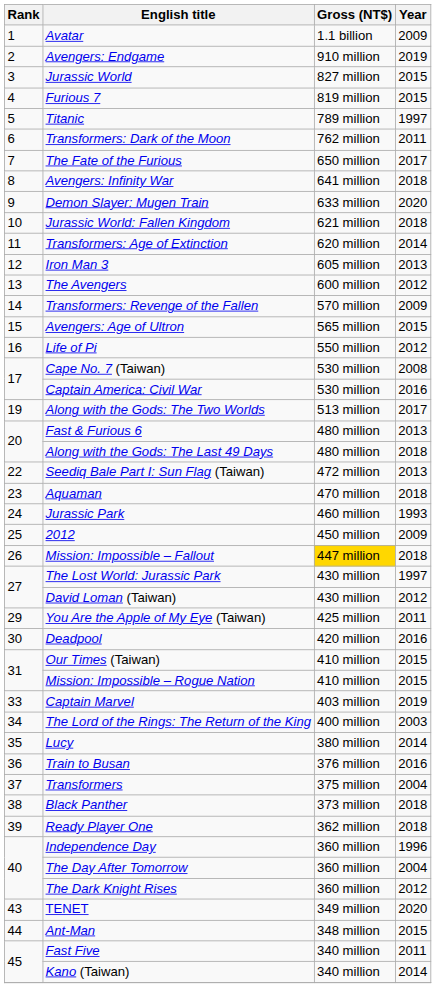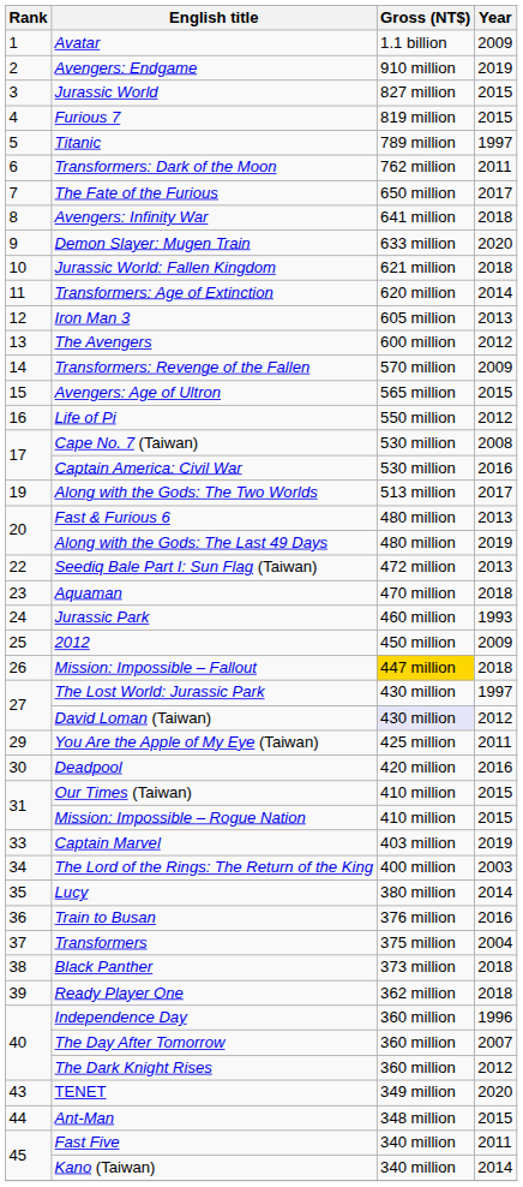 <table class="wikitable sortable">
 <tr>
 <th>Rank</th>
 <th>English title</th>
 <th>Gross (NT$)</th>
 <th>Year</th>
 </tr>
 <tr>
 <td>1</td>
 <td><em><a href='#'>Avatar</a></em></td>
 <td>1.1 billion</td>
 <td>2009</td>
 </tr>
 <tr>
 <td>2</td>
 <td><em><a href='#'>Avengers: Endgame</a></em></td>
 <td>910 million</td>
 <td>2019</td>
 </tr>
 <tr>
 <td>3</td>
 <td><em><a href='#'>Jurassic World</a></em></td>
 <td>827 million</td>
 <td>2015</td>
 </tr>
 <tr>
 <td>4</td>
 <td><em><a href='#'>Furious 7</a></em></td>
 <td>819 million</td>
 <td>2015</td>
 </tr>
 <tr>
 <td>5</td>
 <td><em><a href='#'>Titanic</a></em></td>
 <td>789 million</td>
 <td>1997</td>
 </tr>
 <tr>
 <td>6</td>
 <td><em><a href='#'>Transformers: Dark of the Moon</a></em></td>
 <td>762 million</td>
 <td>2011</td>
 </tr>
 <tr>
 <td>7</td>
 <td><em><a href='#'>The Fate of the Furious</a></em></td>
 <td>650 million</td>
 <td>2017</td>
 </tr>
 <tr>
 <td>8</td>
 <td><em><a href='#'>Avengers: Infinity War</a></em></td>
 <td>641 million</td>
 <td>2018</td>
 </tr>
 <tr>
 <td>9</td>
 <td><em><a href='#'>Demon Slayer: Mugen Train</a></em></td>
 <td>633 million</td>
 <td>2020</td>
 </tr>
 <tr>
 <td>10</td>
 <td><em><a href='#'>Jurassic World: Fallen Kingdom</a></em></td>
 <td>621 million</td>
 <td>2018</td>
 </tr>
 <tr>
 <td>11</td>
 <td><em><a href='#'>Transformers: Age of Extinction</a></em></td>
 <td>620 million</td>
 <td>2014</td>
 </tr>
 <tr>
 <td>12</td>
 <td><em><a href='#'>Iron Man 3</a></em></td>
 <td>605 million</td>
 <td>2013</td>
 </tr>
 <tr>
 <td>13</td>
 <td><em><a href='#'>The Avengers</a></em></td>
 <td>600 million</td>
 <td>2012</td>
 </tr>
 <tr>
 <td>14</td>
 <td><em><a href='#'>Transformers: Revenge of the Fallen</a></em></td>
 <td>570 million</td>
 <td>2009</td>
 </tr>
 <tr>
 <td>15</td>
 <td><em><a href='#'>Avengers: Age of Ultron</a></em></td>
 <td>565 million</td>
 <td>2015</td>
 </tr>
 <tr>
 <td>16</td>
 <td><em><a href='#'>Life of Pi</a></em></td>
 <td>550 million</td>
 <td>2012</td>
 </tr>
 <tr>
 <td rowspan="2">17</td>
 <td><em><a href='#'>Cape No. 7</a></em> (Taiwan)</td>
 <td>530 million</td>
 <td>2008</td>
 </tr>
 <tr>
 <td><em><a href='#'>Captain America: Civil War</a></em></td>
 <td>530 million</td>
 <td>2016</td>
 </tr>
 <tr>
 <td>19</td>
 <td><em><a href='#'>Along with the Gods: The Two Worlds</a></em></td>
 <td>513 million</td>
 <td>2017</td>
 </tr>
 <tr>
 <td rowspan="2">20</td>
 <td><em><a href='#'>Fast & Furious 6</a></em></td>
 <td>480 million</td>
 <td>2013</td>
 </tr>
 <tr>
 <td><em><a href='#'>Along with the Gods: The Last 49 Days</a></em></td>
 <td>480 million</td>
-<td>2018</td>
+<td>2019</td>
 </tr>
 <tr>
 <td>22</td>
 <td><em><a href='#'>Seediq Bale Part I: Sun Flag</a></em> (Taiwan)</td>
 <td>472 million</td>
 <td>2013</td>
 </tr>
 <tr>
 <td>23</td>
 <td><em><a href='#'>Aquaman</a></em></td>
 <td>470 million</td>
 <td>2018</td>
 </tr>
 <tr>
 <td>24</td>
 <td><em><a href='#'>Jurassic Park</a></em></td>
 <td>460 million</td>
 <td>1993</td>
 </tr>
 <tr>
 <td>25</td>
 <td><em><a href='#'>2012</a></em></td>
 <td>450 million</td>
 <td>2009</td>
 </tr>
 <tr>
 <td>26</td>
 <td><em><a href='#'>Mission: Impossible – Fallout</a></em></td>
 <td style="background: gold;">447 million</td>
 <td>2018</td>
 </tr>
 <tr>
 <td rowspan="2">27</td>
 <td><em><a href='#'>The Lost World: Jurassic Park</a></em></td>
 <td>430 million</td>
 <td>1997</td>
 </tr>
 <tr>
 <td><em><a href='#'>David Loman</a></em> (Taiwan)</td>
-<td>430 million</td>
+<td style="background: lavender;">430 million</td>
 <td>2012</td>
 </tr>
 <tr>
 <td>29</td>
 <td><em><a href='#'>You Are the Apple of My Eye</a></em> (Taiwan)</td>
 <td>425 million</td>
 <td>2011</td>
 </tr>
 <tr>
 <td>30</td>
 <td><em><a href='#'>Deadpool</a></em></td>
 <td>420 million</td>
 <td>2016</td>
 </tr>
 <tr>
 <td rowspan="2">31</td>
 <td><em><a href='#'>Our Times</a></em> (Taiwan)</td>
 <td>410 million</td>
 <td>2015</td>
 </tr>
 <tr>
 <td><em><a href='#'>Mission: Impossible – Rogue Nation</a></em></td>
 <td>410 million</td>
 <td>2015</td>
 </tr>
 <tr>
 <td>33</td>
 <td><em><a href='#'>Captain Marvel</a></em></td>
 <td>403 million</td>
 <td>2019</td>
 </tr>
 <tr>
 <td>34</td>
 <td><em><a href='#'>The Lord of the Rings: The Return of the King</a></em></td>
 <td>400 million</td>
 <td>2003</td>
 </tr>
 <tr>
 <td>35</td>
 <td><em><a href='#'>Lucy</a></em></td>
 <td>380 million</td>
 <td>2014</td>
 </tr>
 <tr>
 <td>36</td>
 <td><em><a href='#'>Train to Busan</a></em></td>
 <td>376 million</td>
 <td>2016</td>
 </tr>
 <tr>
 <td>37</td>
 <td><em><a href='#'>Transformers</a></em></td>
 <td>375 million</td>
 <td>2004</td>
 </tr>
 <tr>
 <td>38</td>
 <td><em><a href='#'>Black Panther</a></em></td>
 <td>373 million</td>
 <td>2018</td>
 </tr>
 <tr>
 <td>39</td>
 <td><em><a href='#'>Ready Player One</a></em></td>
 <td>362 million</td>
 <td>2018</td>
 </tr>
 <tr>
 <td rowspan="3">40</td>
 <td><em><a href='#'>Independence Day</a></em></td>
 <td>360 million</td>
 <td>1996</td>
 </tr>
 <tr>
 <td><em><a href='#'>The Day After Tomorrow</a></em></td>
 <td>360 million</td>
-<td>2004</td>
+<td>2007</td>
 </tr>
 <tr>
 <td><em><a href='#'>The Dark Knight Rises</a></em></td>
 <td>360 million</td>
 <td>2012</td>
 </tr>
 <tr>
 <td>43</td>
 <td><a href='#'>TENET</a></td>
 <td>349 million</td>
 <td>2020</td>
 </tr>
 <tr>
 <td>44</td>
 <td><em><a href='#'>Ant-Man</a></em></td>
 <td>348 million</td>
 <td>2015</td>
 </tr>
 <tr>
 <td rowspan="2">45</td>
 <td><em><a href='#'>Fast Five</a></em></td>
 <td>340 million</td>
 <td>2011</td>
 </tr>
 <tr>
 <td><em><a href='#'>Kano</a></em> (Taiwan)</td>
 <td>340 million</td>
 <td>2014</td>
 </tr>
 <tr>
 </tr>
 </table>
